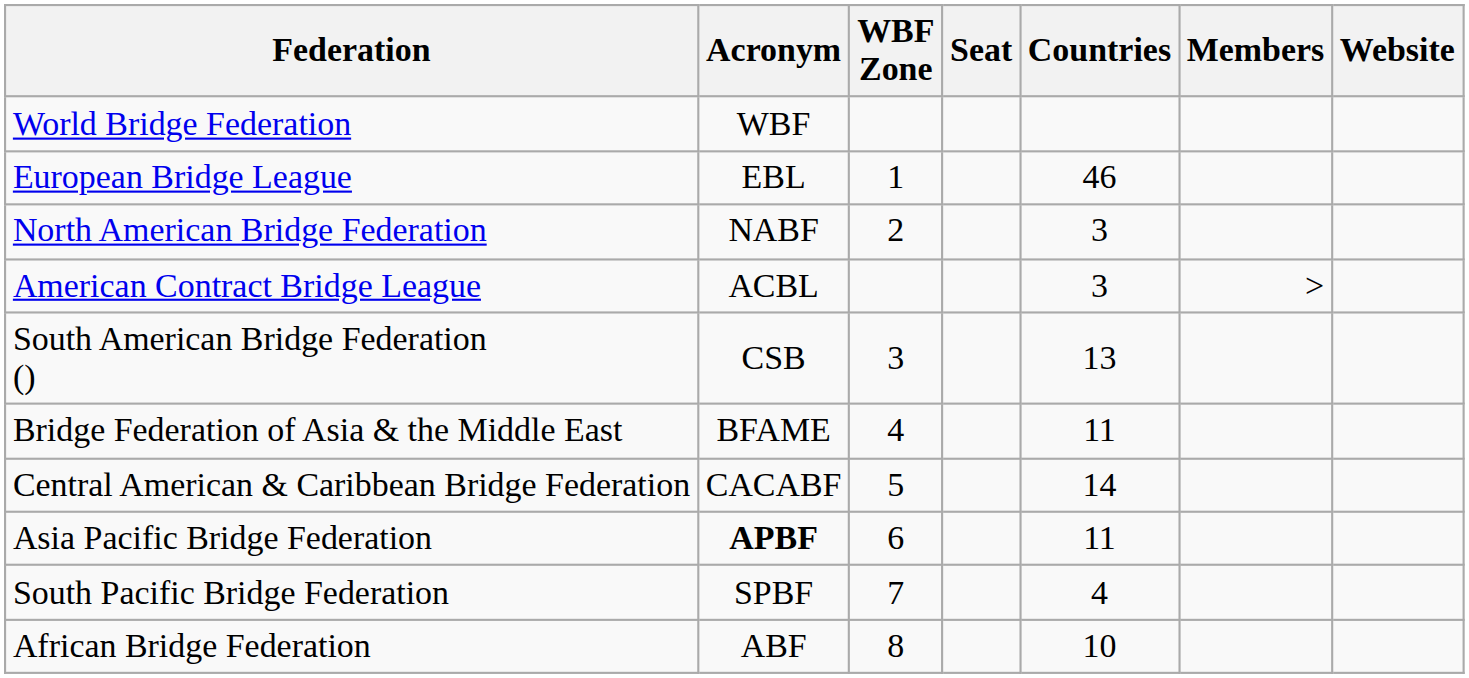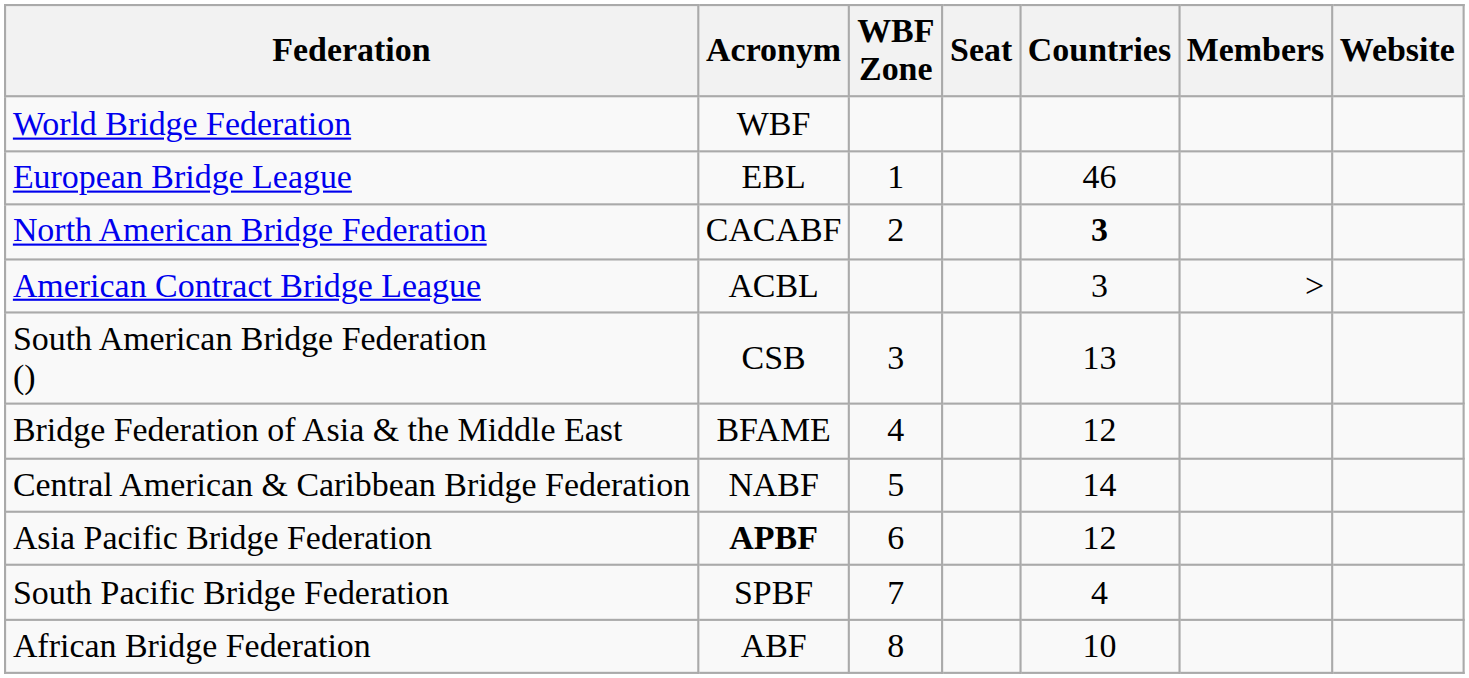 <table class="wikitable">
 <tr>
 <th>Federation</th>
 <th>Acronym</th>
 <th>WBF<br>Zone</th>
 <th>Seat</th>
 <th>Countries</th>
 <th>Members</th>
 <th>Website</th>
 </tr>
 <tr>
 <td><a href='#'>World Bridge Federation</a></td>
 <td align=center>WBF</td>
 <td></td>
 <td></td>
 <td align="center"></td>
 <td></td>
 <td></td>
 </tr>
 <tr>
 <td><a href='#'>European Bridge League</a></td>
 <td align=center>EBL</td>
 <td align="center">1</td>
 <td></td>
 <td align="center">46</td>
 <td align="right"></td>
 <td></td>
 </tr>
 <tr>
 <td><a href='#'>North American Bridge Federation</a></td>
-<td align=center>NABF</td>
+<td align=center>CACABF</td>
 <td align="center">2</td>
 <td></td>
-<td align="center">3</td>
+<td align="center"><strong>3</strong></td>
 <td align="right"></td>
 <td></td>
 </tr>
 <tr>
 <td><a href='#'>American Contract Bridge League</a></td>
 <td align=center>ACBL</td>
 <td></td>
 <td></td>
 <td align="center">3</td>
 <td align="right">> </td>
 <td></td>
 </tr>
 <tr>
 <td>South American Bridge Federation<br>()</td>
 <td align=center>CSB</td>
 <td align="center">3</td>
 <td></td>
 <td align="center">13</td>
 <td align="right"></td>
 <td></td>
 </tr>
 <tr>
 <td>Bridge Federation of Asia & the Middle East</td>
 <td align=center>BFAME</td>
 <td align="center">4</td>
 <td></td>
-<td align="center">11</td>
+<td align="center">12</td>
 <td align="right"></td>
 <td></td>
 </tr>
 <tr>
 <td>Central American & Caribbean Bridge Federation</td>
-<td align=center>CACABF</td>
+<td align=center>NABF</td>
 <td align="center">5</td>
 <td></td>
 <td align="center">14</td>
 <td align="right"></td>
 <td></td>
 </tr>
 <tr>
 <td>Asia Pacific Bridge Federation</td>
 <td align=center><strong>APBF</strong></td>
 <td align="center">6</td>
 <td></td>
-<td align="center">11</td>
+<td align="center">12</td>
 <td align="right"></td>
 <td></td>
 </tr>
 <tr>
 <td>South Pacific Bridge Federation</td>
 <td align=center>SPBF</td>
 <td align="center">7</td>
 <td></td>
 <td align="center">4</td>
 <td align="right"></td>
 <td></td>
 </tr>
 <tr>
 <td>African Bridge Federation</td>
 <td align=center>ABF</td>
 <td align="center">8</td>
 <td></td>
 <td align="center">10</td>
 <td align="right"></td>
 <td></td>
 </tr>
 </table>
